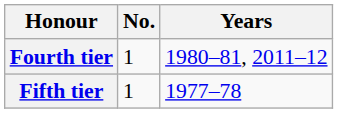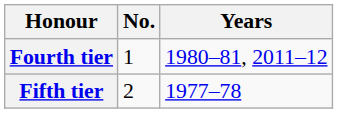 <table class="wikitable plainrowheaders">
 <tr>
 <th scope=col>Honour</th>
 <th scope=col>No.</th>
 <th scope=col>Years</th>
 </tr>
 <tr>
 <th scope=row><a href='#'>Fourth tier</a></th>
 <td>1</td>
 <td><a href='#'>1980–81</a>, <a href='#'>2011–12</a></td>
 </tr>
 <tr>
 <th scope=row><a href='#'>Fifth tier</a></th>
-<td>1</td>
+<td>2</td>
 <td><a href='#'>1977–78</a></td>
 </tr>
 </table>
